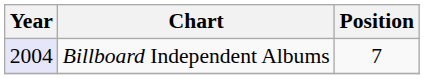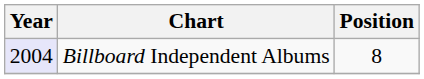 <table class="wikitable">
 <tr>
 <th>Year</th>
 <th>Chart</th>
 <th>Position</th>
 </tr>
 <tr>
 <td style="background: lavender;">2004</td>
 <td><em>Billboard</em> Independent Albums</td>
-<td align="center">7</td>
+<td align="center">8</td>
 </tr>
 <tr>
 </tr>
 </table>
